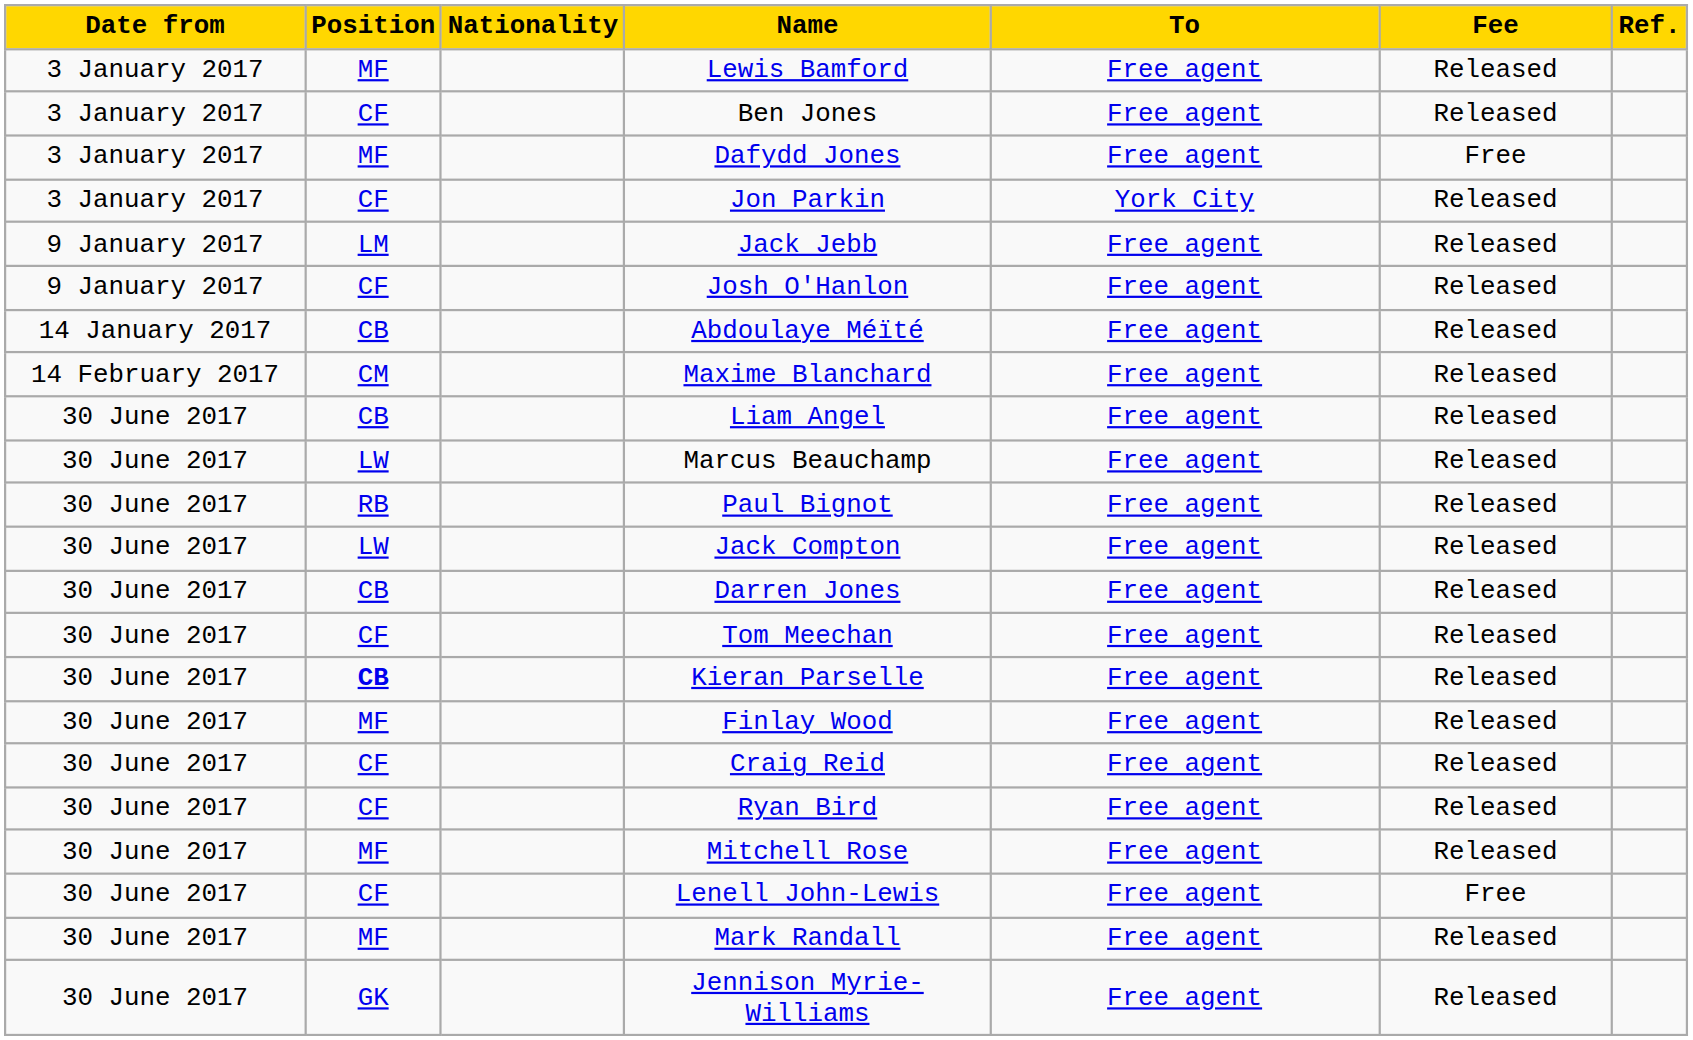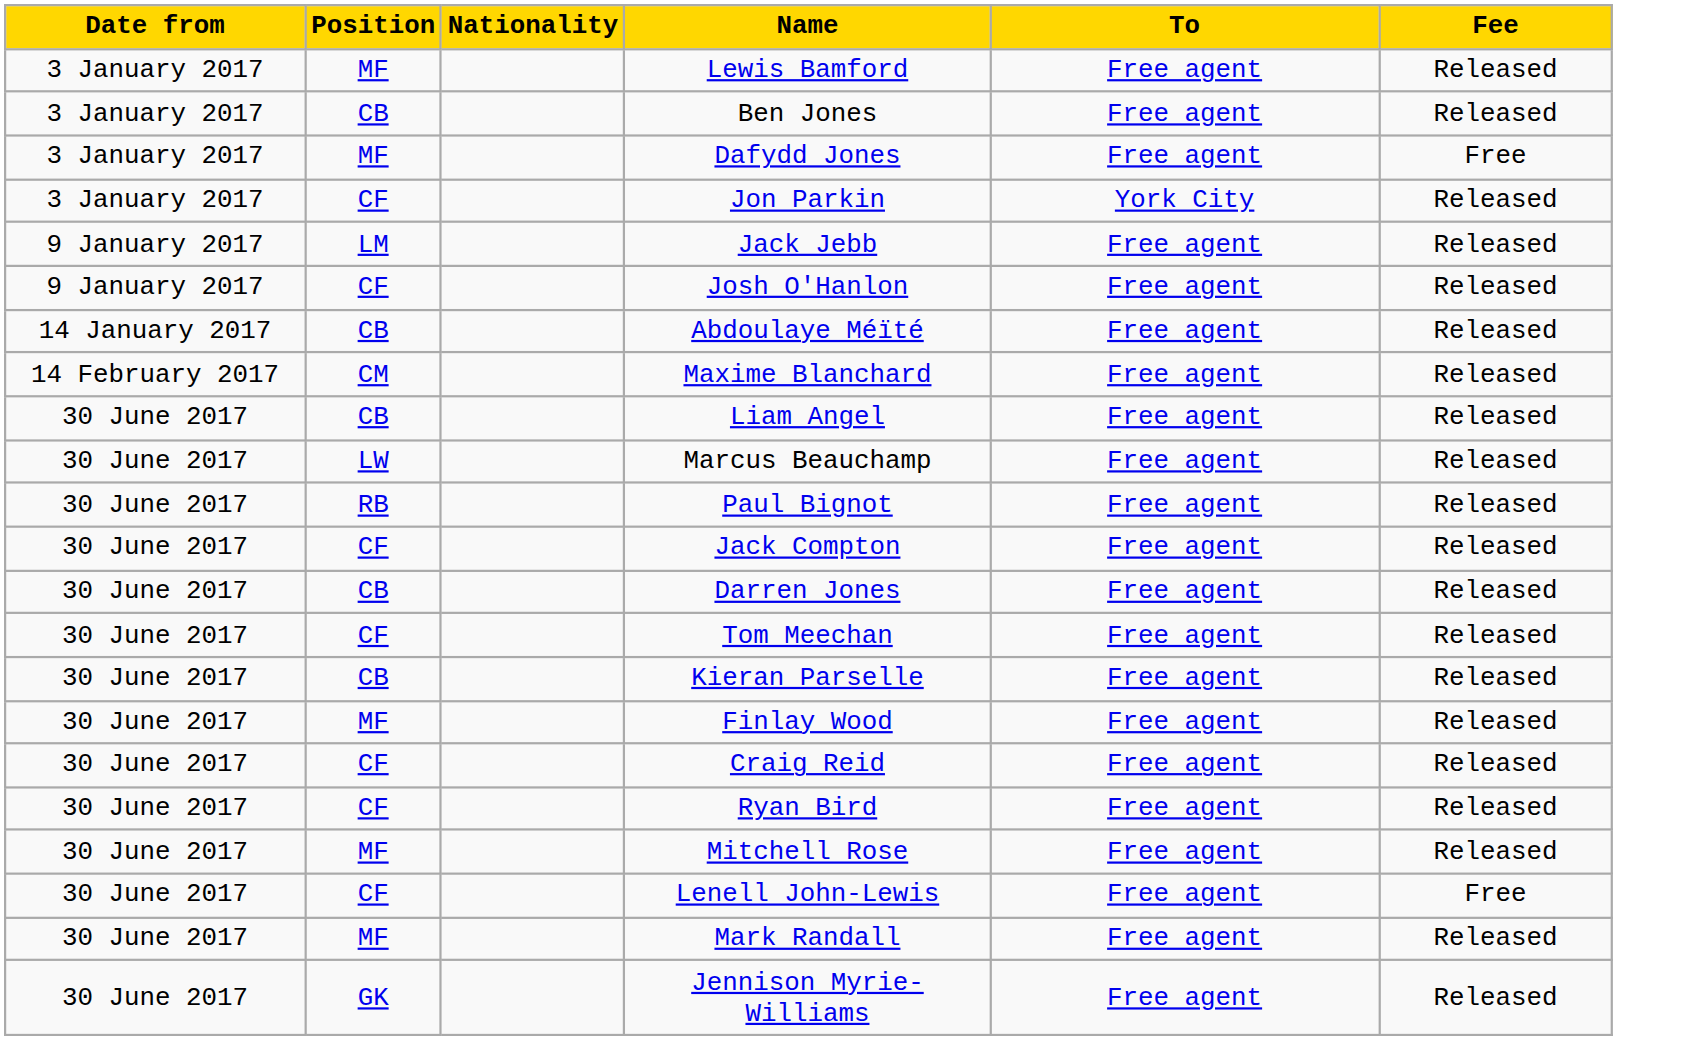 <table class="wikitable"  style="text-align:center; font-size:90%; ">
 <tr>
 <th style="background:#FFD700; color:black; width:130px;">Date from</th>
 <th style="background:#FFD700; color:black; width:50px;">Position</th>
 <th style="background:#FFD700; color:black; width:50px;">Nationality</th>
 <th style="background:#FFD700; color:black; width:160px;">Name</th>
 <th style="background:#FFD700; color:black; width:170px;">To</th>
 <th style="background:#FFD700; color:black; width:100px;">Fee</th>
-<th style="background:#FFD700; color:black; width:25px;">Ref.</th>
 </tr>
 <tr>
 <td>3 January 2017</td>
 <td><a href='#'>MF</a></td>
 <td></td>
 <td><a href='#'>Lewis Bamford</a></td>
 <td><a href='#'>Free agent</a></td>
 <td>Released</td>
-<td></td>
 </tr>
 <tr>
 <td>3 January 2017</td>
-<td><a href='#'>CF</a></td>
+<td><a href='#'>CB</a></td>
 <td></td>
 <td>Ben Jones</td>
 <td><a href='#'>Free agent</a></td>
 <td>Released</td>
-<td></td>
 </tr>
 <tr>
 <td>3 January 2017</td>
 <td><a href='#'>MF</a></td>
 <td></td>
 <td><a href='#'>Dafydd Jones</a></td>
 <td><a href='#'>Free agent</a></td>
 <td>Free</td>
-<td></td>
 </tr>
 <tr>
 <td>3 January 2017</td>
 <td><a href='#'>CF</a></td>
 <td></td>
 <td><a href='#'>Jon Parkin</a></td>
 <td><a href='#'>York City</a></td>
 <td>Released</td>
-<td></td>
 </tr>
 <tr>
 <td>9 January 2017</td>
 <td><a href='#'>LM</a></td>
 <td></td>
 <td><a href='#'>Jack Jebb</a></td>
 <td><a href='#'>Free agent</a></td>
 <td>Released</td>
-<td></td>
 </tr>
 <tr>
 <td>9 January 2017</td>
 <td><a href='#'>CF</a></td>
 <td></td>
 <td><a href='#'>Josh O'Hanlon</a></td>
 <td><a href='#'>Free agent</a></td>
 <td>Released</td>
-<td></td>
 </tr>
 <tr>
 <td>14 January 2017</td>
 <td><a href='#'>CB</a></td>
 <td></td>
 <td><a href='#'>Abdoulaye Méïté</a></td>
 <td><a href='#'>Free agent</a></td>
 <td>Released</td>
-<td></td>
 </tr>
 <tr>
 <td>14 February 2017</td>
 <td><a href='#'>CM</a></td>
 <td></td>
 <td><a href='#'>Maxime Blanchard</a></td>
 <td><a href='#'>Free agent</a></td>
 <td>Released</td>
-<td></td>
 </tr>
 <tr>
 <td>30 June 2017</td>
 <td><a href='#'>CB</a></td>
 <td></td>
 <td><a href='#'>Liam Angel</a></td>
 <td><a href='#'>Free agent</a></td>
 <td>Released</td>
-<td></td>
 </tr>
 <tr>
 <td>30 June 2017</td>
 <td><a href='#'>LW</a></td>
 <td></td>
 <td>Marcus Beauchamp</td>
 <td><a href='#'>Free agent</a></td>
 <td>Released</td>
-<td></td>
 </tr>
 <tr>
 <td>30 June 2017</td>
 <td><a href='#'>RB</a></td>
 <td></td>
 <td><a href='#'>Paul Bignot</a></td>
 <td><a href='#'>Free agent</a></td>
 <td>Released</td>
-<td></td>
 </tr>
 <tr>
 <td>30 June 2017</td>
-<td><a href='#'>LW</a></td>
+<td><a href='#'>CF</a></td>
 <td></td>
 <td><a href='#'>Jack Compton</a></td>
 <td><a href='#'>Free agent</a></td>
 <td>Released</td>
-<td></td>
 </tr>
 <tr>
 <td>30 June 2017</td>
 <td><a href='#'>CB</a></td>
 <td></td>
 <td><a href='#'>Darren Jones</a></td>
 <td><a href='#'>Free agent</a></td>
 <td>Released</td>
-<td></td>
 </tr>
 <tr>
 <td>30 June 2017</td>
 <td><a href='#'>CF</a></td>
 <td></td>
 <td><a href='#'>Tom Meechan</a></td>
 <td><a href='#'>Free agent</a></td>
 <td>Released</td>
-<td></td>
 </tr>
 <tr>
 <td>30 June 2017</td>
-<td><strong><a href='#'>CB</a></strong></td>
+<td><a href='#'>CB</a></td>
 <td></td>
 <td><a href='#'>Kieran Parselle</a></td>
 <td><a href='#'>Free agent</a></td>
 <td>Released</td>
-<td></td>
 </tr>
 <tr>
 <td>30 June 2017</td>
 <td><a href='#'>MF</a></td>
 <td></td>
 <td><a href='#'>Finlay Wood</a></td>
 <td><a href='#'>Free agent</a></td>
 <td>Released</td>
-<td></td>
 </tr>
 <tr>
 <td>30 June 2017</td>
 <td><a href='#'>CF</a></td>
 <td></td>
 <td><a href='#'>Craig Reid</a></td>
 <td><a href='#'>Free agent</a></td>
 <td>Released</td>
-<td></td>
 </tr>
 <tr>
 <td>30 June 2017</td>
 <td><a href='#'>CF</a></td>
 <td></td>
 <td><a href='#'>Ryan Bird</a></td>
 <td><a href='#'>Free agent</a></td>
 <td>Released</td>
-<td></td>
 </tr>
 <tr>
 <td>30 June 2017</td>
 <td><a href='#'>MF</a></td>
 <td></td>
 <td><a href='#'>Mitchell Rose</a></td>
 <td><a href='#'>Free agent</a></td>
 <td>Released</td>
-<td></td>
 </tr>
 <tr>
 <td>30 June 2017</td>
 <td><a href='#'>CF</a></td>
 <td></td>
 <td><a href='#'>Lenell John-Lewis</a></td>
 <td><a href='#'>Free agent</a></td>
 <td>Free</td>
-<td></td>
 </tr>
 <tr>
 <td>30 June 2017</td>
 <td><a href='#'>MF</a></td>
 <td></td>
 <td><a href='#'>Mark Randall</a></td>
 <td><a href='#'>Free agent</a></td>
 <td>Released</td>
-<td></td>
 </tr>
 <tr>
 <td>30 June 2017</td>
 <td><a href='#'>GK</a></td>
 <td></td>
 <td><a href='#'>Jennison Myrie-Williams</a></td>
 <td><a href='#'>Free agent</a></td>
 <td>Released</td>
-<td></td>
 </tr>
 </table>
